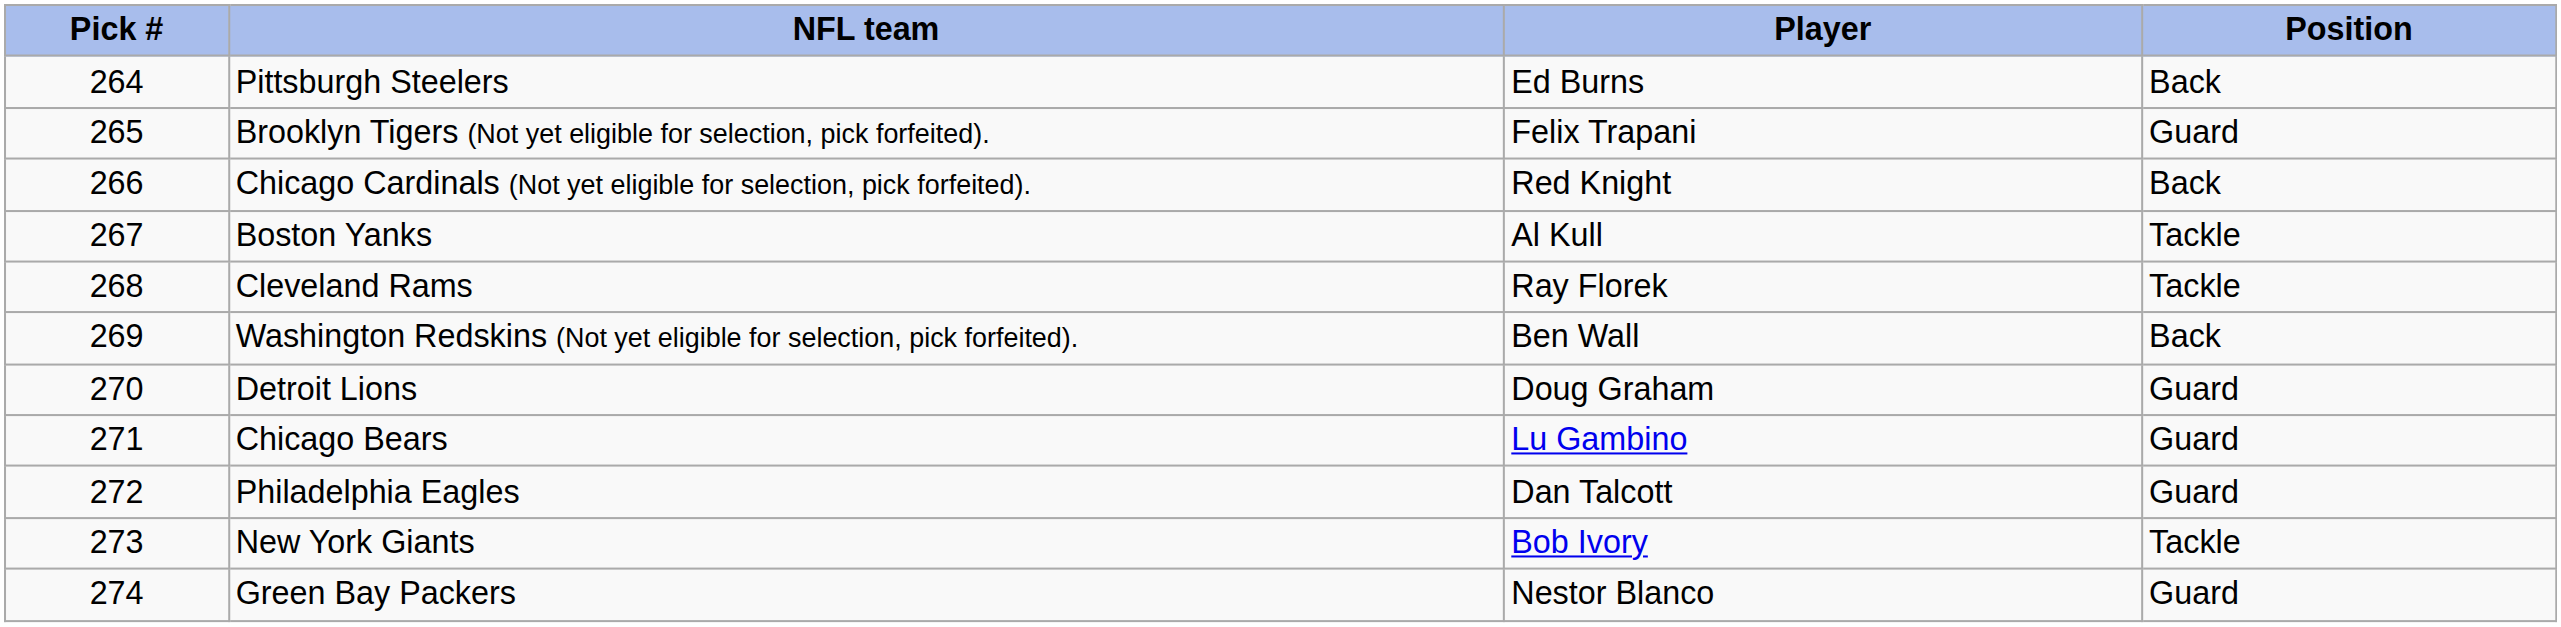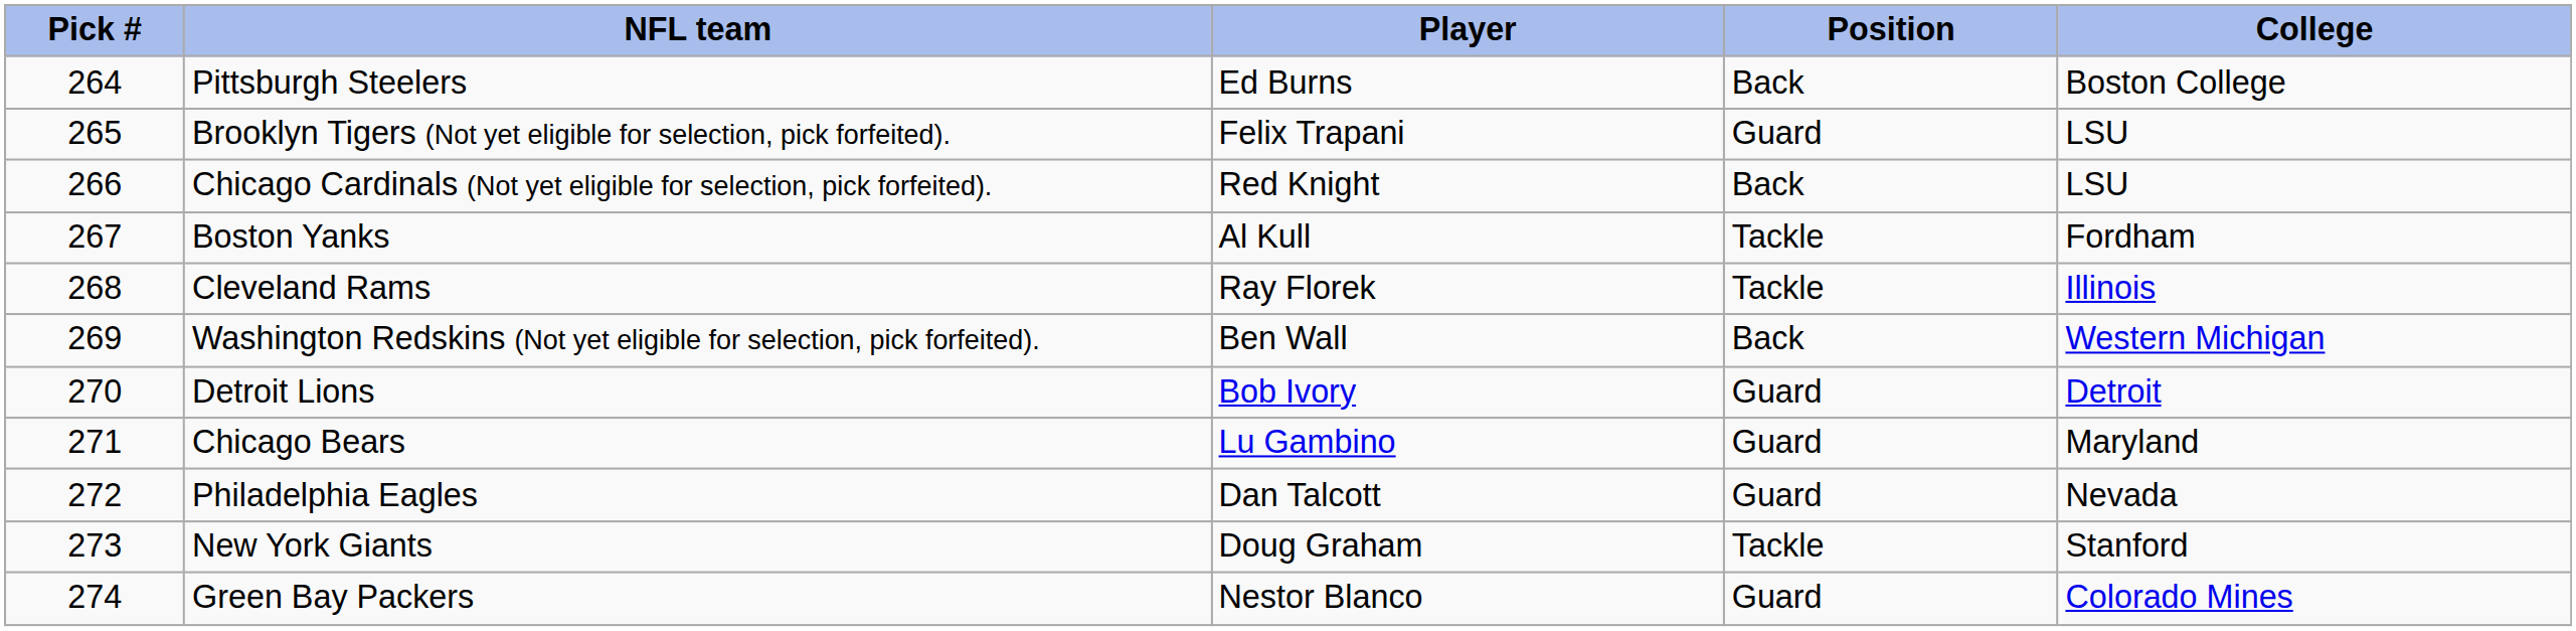 <table class="wikitable sortable sortable" style="width: 100%">
 <tr>
 <th style="background:#A8BDEC;" width=7%>Pick #</th>
 <th width=40% style="background:#A8BDEC;">NFL team</th>
 <th width=20% style="background:#A8BDEC;">Player</th>
 <th width=13% style="background:#A8BDEC;">Position</th>
+<th style="background:#A8BDEC;">College</th>
 </tr>
 <tr>
 <td align=center>264</td>
 <td>Pittsburgh Steelers</td>
 <td>Ed Burns</td>
 <td>Back</td>
+<td>Boston College</td>
 </tr>
 <tr>
 <td align=center>265</td>
 <td>Brooklyn Tigers  <small>(Not yet eligible for selection, pick forfeited).</small></td>
 <td>Felix Trapani</td>
 <td>Guard</td>
+<td>LSU</td>
 </tr>
 <tr>
 <td align=center>266</td>
 <td>Chicago Cardinals  <small>(Not yet eligible for selection, pick forfeited).</small></td>
 <td>Red Knight</td>
 <td>Back</td>
+<td>LSU</td>
 </tr>
 <tr>
 <td align=center>267</td>
 <td>Boston Yanks</td>
 <td>Al Kull</td>
 <td>Tackle</td>
+<td>Fordham</td>
 </tr>
 <tr>
 <td align=center>268</td>
 <td>Cleveland Rams</td>
 <td>Ray Florek</td>
 <td>Tackle</td>
+<td><a href='#'>Illinois</a></td>
 </tr>
 <tr>
 <td align=center>269</td>
 <td>Washington Redskins  <small>(Not yet eligible for selection, pick forfeited).</small></td>
 <td>Ben Wall</td>
 <td>Back</td>
+<td><a href='#'>Western Michigan</a></td>
 </tr>
 <tr>
 <td align=center>270</td>
 <td>Detroit Lions</td>
-<td>Doug Graham</td>
+<td><a href='#'>Bob Ivory</a></td>
 <td>Guard</td>
+<td><a href='#'>Detroit</a></td>
 </tr>
 <tr>
 <td align=center>271</td>
 <td>Chicago Bears</td>
 <td><a href='#'>Lu Gambino</a></td>
 <td>Guard</td>
+<td>Maryland</td>
 </tr>
 <tr>
 <td align=center>272</td>
 <td>Philadelphia Eagles</td>
 <td>Dan Talcott</td>
 <td>Guard</td>
+<td>Nevada</td>
 </tr>
 <tr>
 <td align=center>273</td>
 <td>New York Giants</td>
-<td><a href='#'>Bob Ivory</a></td>
+<td>Doug Graham</td>
 <td>Tackle</td>
+<td>Stanford</td>
 </tr>
 <tr>
 <td align=center>274</td>
 <td>Green Bay Packers</td>
 <td>Nestor Blanco</td>
 <td>Guard</td>
+<td><a href='#'>Colorado Mines</a></td>
 </tr>
 </table>
